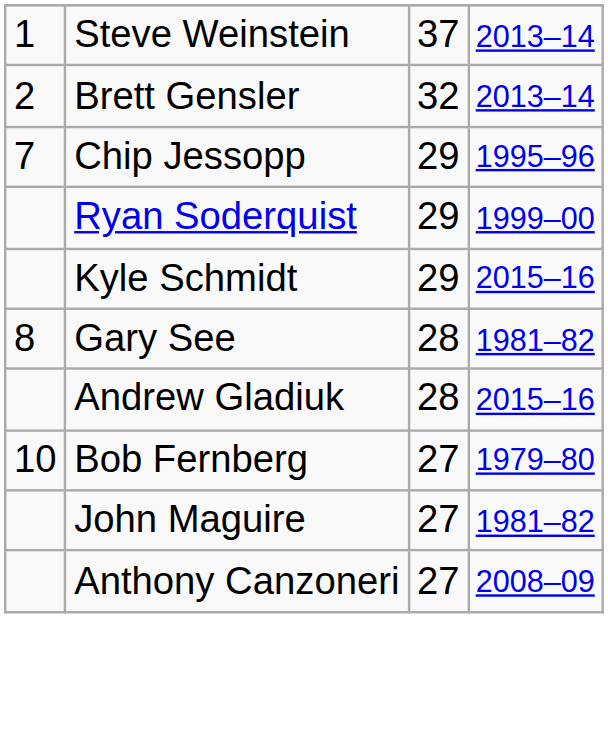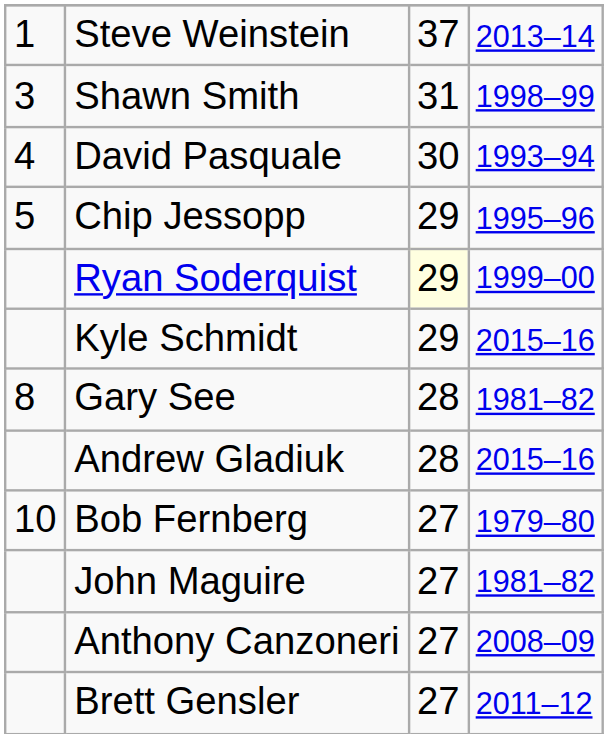 <table class="wikitable">
 <tr>
 </tr>
 <tr>
 <td>1</td>
 <td>Steve Weinstein</td>
 <td>37</td>
 <td style="font-size:80%;"><a href='#'>2013–14</a></td>
 </tr>
 <tr>
-<td>2</td>
-<td>Brett Gensler</td>
-<td>32</td>
-<td style="font-size:80%;"><a href='#'>2013–14</a></td>
+<td>3</td>
+<td>Shawn Smith</td>
+<td>31</td>
+<td style="font-size:80%;"><a href='#'>1998–99</a></td>
 </tr>
 <tr>
-<td>7</td>
+<td>4</td>
+<td>David Pasquale</td>
+<td>30</td>
+<td style="font-size:80%;"><a href='#'>1993–94</a></td>
+</tr>
+<tr>
+<td>5</td>
 <td>Chip Jessopp</td>
 <td>29</td>
 <td style="font-size:80%;"><a href='#'>1995–96</a></td>
 </tr>
 <tr>
 <td></td>
 <td><a href='#'>Ryan Soderquist</a></td>
-<td>29</td>
+<td style="background: lightyellow;">29</td>
 <td style="font-size:80%;"><a href='#'>1999–00</a></td>
 </tr>
 <tr>
 <td></td>
 <td>Kyle Schmidt</td>
 <td>29</td>
 <td style="font-size:80%;"><a href='#'>2015–16</a></td>
 </tr>
 <tr>
 <td>8</td>
 <td>Gary See</td>
 <td>28</td>
 <td style="font-size:80%;"><a href='#'>1981–82</a></td>
 </tr>
 <tr>
 <td></td>
 <td>Andrew Gladiuk</td>
 <td>28</td>
 <td style="font-size:80%;"><a href='#'>2015–16</a></td>
 </tr>
 <tr>
 <td>10</td>
 <td>Bob Fernberg</td>
 <td>27</td>
 <td style="font-size:80%;"><a href='#'>1979–80</a></td>
 </tr>
 <tr>
 <td></td>
 <td>John Maguire</td>
 <td>27</td>
 <td style="font-size:80%;"><a href='#'>1981–82</a></td>
 </tr>
 <tr>
 <td></td>
 <td>Anthony Canzoneri</td>
 <td>27</td>
 <td style="font-size:80%;"><a href='#'>2008–09</a></td>
 </tr>
+<tr>
+<td></td>
+<td>Brett Gensler</td>
+<td>27</td>
+<td style="font-size:80%;"><a href='#'>2011–12</a></td>
+</tr>
 </table>
